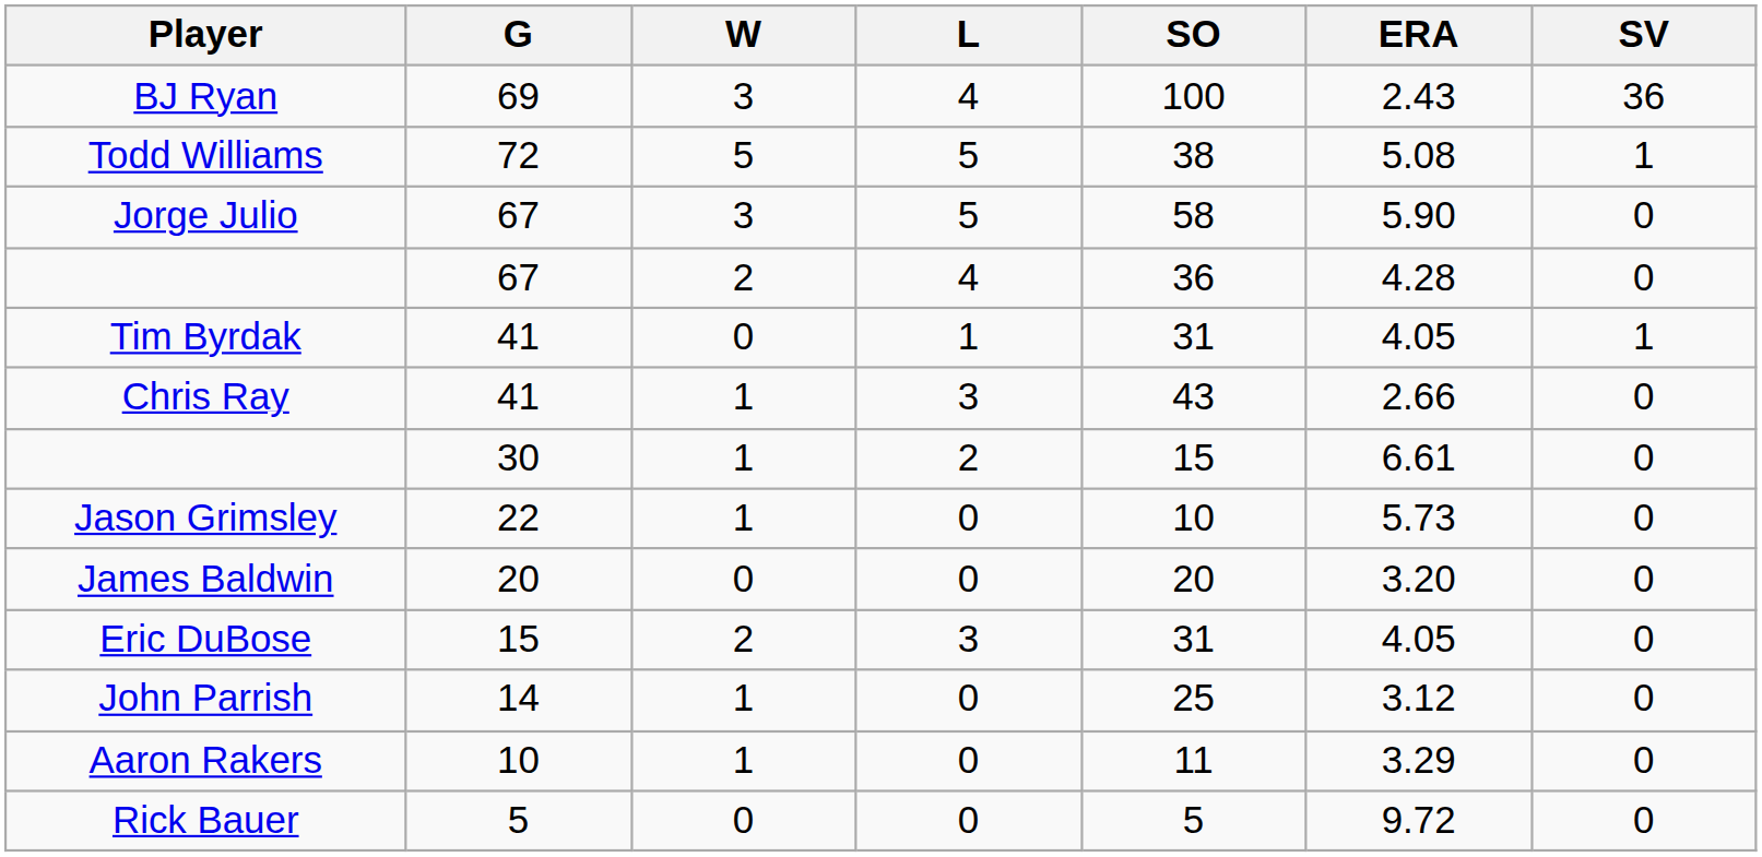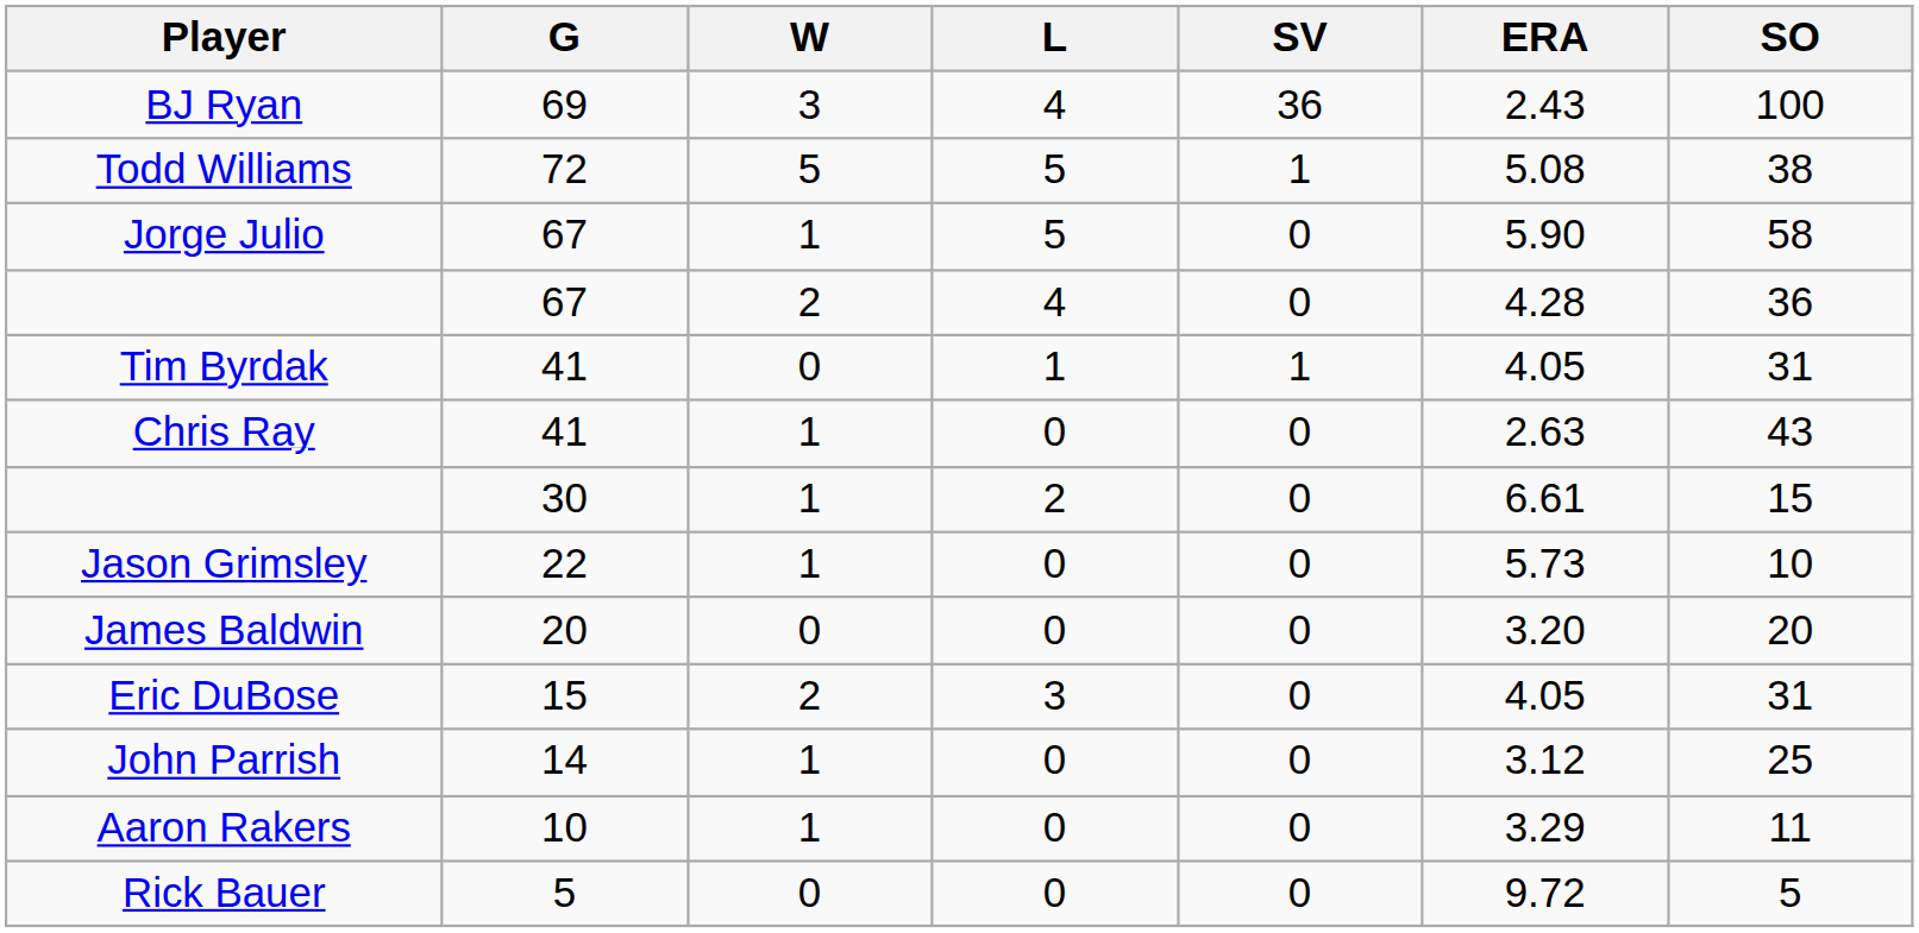 <table class="wikitable sortable">
 <tr>
 <th bgcolor="#DDDDFF" width="16%">Player</th>
 <th bgcolor="#DDDDFF" width="9%">G</th>
 <th bgcolor="#DDDDFF" width="9%">W</th>
 <th bgcolor="#DDDDFF" width="9%">L</th>
+<th bgcolor="#DDDDFF" width="9%">SV</th>
+<th bgcolor="#DDDDFF" width="9%">ERA</th>
 <th bgcolor="#DDDDFF" width="9%">SO</th>
-<th bgcolor="#DDDDFF" width="9%">ERA</th>
-<th bgcolor="#DDDDFF" width="9%">SV</th>
 </tr>
 <tr align="center">
 <td><a href='#'>BJ Ryan</a></td>
 <td>69</td>
 <td>3</td>
 <td>4</td>
+<td>36</td>
+<td>2.43</td>
 <td>100</td>
-<td>2.43</td>
-<td>36</td>
 </tr>
 <tr align=center>
 <td><a href='#'>Todd Williams</a></td>
 <td>72</td>
 <td>5</td>
 <td>5</td>
+<td>1</td>
+<td>5.08</td>
 <td>38</td>
-<td>5.08</td>
-<td>1</td>
 </tr>
 <tr align="center">
 <td><a href='#'>Jorge Julio</a></td>
 <td>67</td>
-<td>3</td>
+<td>1</td>
 <td>5</td>
+<td>0</td>
+<td>5.90</td>
 <td>58</td>
-<td>5.90</td>
-<td>0</td>
 </tr>
 <tr align="center">
 <td></td>
 <td>67</td>
 <td>2</td>
 <td>4</td>
+<td>0</td>
+<td>4.28</td>
 <td>36</td>
-<td>4.28</td>
-<td>0</td>
 </tr>
 <tr align="center">
 <td><a href='#'>Tim Byrdak</a></td>
 <td>41</td>
 <td>0</td>
 <td>1</td>
+<td>1</td>
+<td>4.05</td>
 <td>31</td>
-<td>4.05</td>
-<td>1</td>
 </tr>
 <tr align="center">
 <td><a href='#'>Chris Ray</a></td>
 <td>41</td>
 <td>1</td>
-<td>3</td>
+<td>0</td>
+<td>0</td>
+<td>2.63</td>
 <td>43</td>
-<td>2.66</td>
-<td>0</td>
 </tr>
 <tr align="center">
 <td></td>
 <td>30</td>
 <td>1</td>
 <td>2</td>
+<td>0</td>
+<td>6.61</td>
 <td>15</td>
-<td>6.61</td>
-<td>0</td>
 </tr>
 <tr align="center">
 <td><a href='#'>Jason Grimsley</a></td>
 <td>22</td>
 <td>1</td>
 <td>0</td>
+<td>0</td>
+<td>5.73</td>
 <td>10</td>
-<td>5.73</td>
-<td>0</td>
 </tr>
 <tr align=center>
 <td><a href='#'>James Baldwin</a></td>
 <td>20</td>
 <td>0</td>
 <td>0</td>
+<td>0</td>
+<td>3.20</td>
 <td>20</td>
-<td>3.20</td>
-<td>0</td>
 </tr>
 <tr align="center">
 <td><a href='#'>Eric DuBose</a></td>
 <td>15</td>
 <td>2</td>
 <td>3</td>
+<td>0</td>
+<td>4.05</td>
 <td>31</td>
-<td>4.05</td>
-<td>0</td>
 </tr>
 <tr align="center">
 <td><a href='#'>John Parrish</a></td>
 <td>14</td>
 <td>1</td>
 <td>0</td>
+<td>0</td>
+<td>3.12</td>
 <td>25</td>
-<td>3.12</td>
-<td>0</td>
 </tr>
 <tr align="center">
 <td><a href='#'>Aaron Rakers</a></td>
 <td>10</td>
 <td>1</td>
 <td>0</td>
+<td>0</td>
+<td>3.29</td>
 <td>11</td>
-<td>3.29</td>
-<td>0</td>
 </tr>
 <tr align=center>
 <td><a href='#'>Rick Bauer</a></td>
 <td>5</td>
 <td>0</td>
 <td>0</td>
+<td>0</td>
+<td>9.72</td>
 <td>5</td>
-<td>9.72</td>
-<td>0</td>
 </tr>
 </table>
